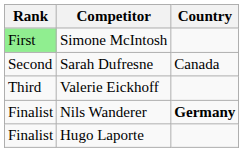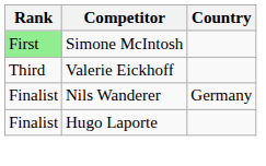 <table class="wikitable">
 <tr>
 <th>Rank</th>
 <th>Competitor</th>
 <th>Country</th>
 </tr>
 <tr>
 <td style="background: lightgreen;">First</td>
 <td>Simone McIntosh</td>
 <td></td>
 </tr>
 <tr>
-<td>Second</td>
-<td>Sarah Dufresne</td>
-<td> Canada</td>
-</tr>
-<tr>
 <td>Third</td>
 <td>Valerie Eickhoff</td>
 <td></td>
 </tr>
 <tr>
 <td>Finalist</td>
 <td>Nils Wanderer</td>
-<td><strong> Germany</strong></td>
+<td> Germany</td>
 </tr>
 <tr>
 <td>Finalist</td>
 <td>Hugo Laporte</td>
 <td></td>
 </tr>
 </table>
